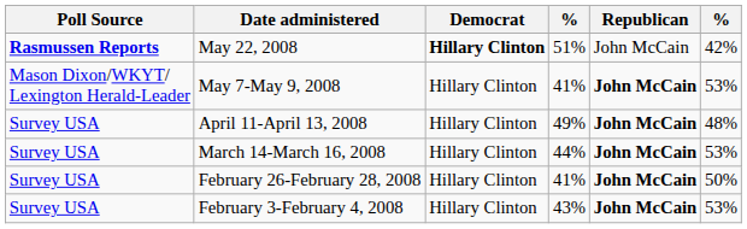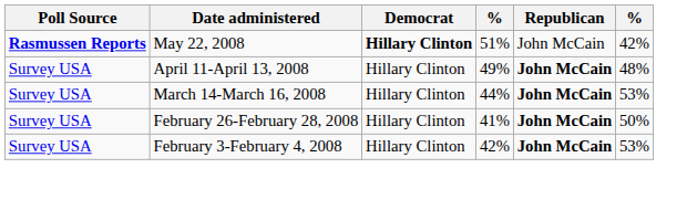 <table class="wikitable">
 <tr valign=bottom>
 <th>Poll Source</th>
 <th>Date administered</th>
 <th>Democrat</th>
 <th>%</th>
 <th>Republican</th>
 <th>%</th>
 </tr>
 <tr>
 <td><strong><a href='#'>Rasmussen Reports</a></strong></td>
 <td>May 22, 2008</td>
 <td><strong>Hillary Clinton</strong></td>
 <td>51%</td>
 <td>John McCain</td>
 <td>42%</td>
-</tr>
-<tr>
-<td><a href='#'>Mason Dixon</a>/<a href='#'>WKYT</a>/<a href='#'><br>Lexington Herald-Leader</a></td>
-<td>May 7-May 9, 2008</td>
-<td>Hillary Clinton</td>
-<td>41%</td>
-<td><strong>John McCain</strong></td>
-<td>53%</td>
 </tr>
 <tr>
 <td><a href='#'>Survey USA</a></td>
 <td>April 11-April 13, 2008</td>
 <td>Hillary Clinton</td>
 <td>49%</td>
 <td><strong>John McCain</strong></td>
 <td>48%</td>
 </tr>
 <tr>
 <td><a href='#'>Survey USA</a></td>
 <td>March 14-March 16, 2008</td>
 <td>Hillary Clinton</td>
 <td>44%</td>
 <td><strong>John McCain</strong></td>
 <td>53%</td>
 </tr>
 <tr>
 <td><a href='#'>Survey USA</a></td>
 <td>February 26-February 28, 2008</td>
 <td>Hillary Clinton</td>
 <td>41%</td>
 <td><strong>John McCain</strong></td>
 <td>50%</td>
 </tr>
 <tr>
 <td><a href='#'>Survey USA</a></td>
 <td>February 3-February 4, 2008</td>
 <td>Hillary Clinton</td>
-<td>43%</td>
+<td>42%</td>
 <td><strong>John McCain</strong></td>
 <td>53%</td>
 </tr>
 </table>
